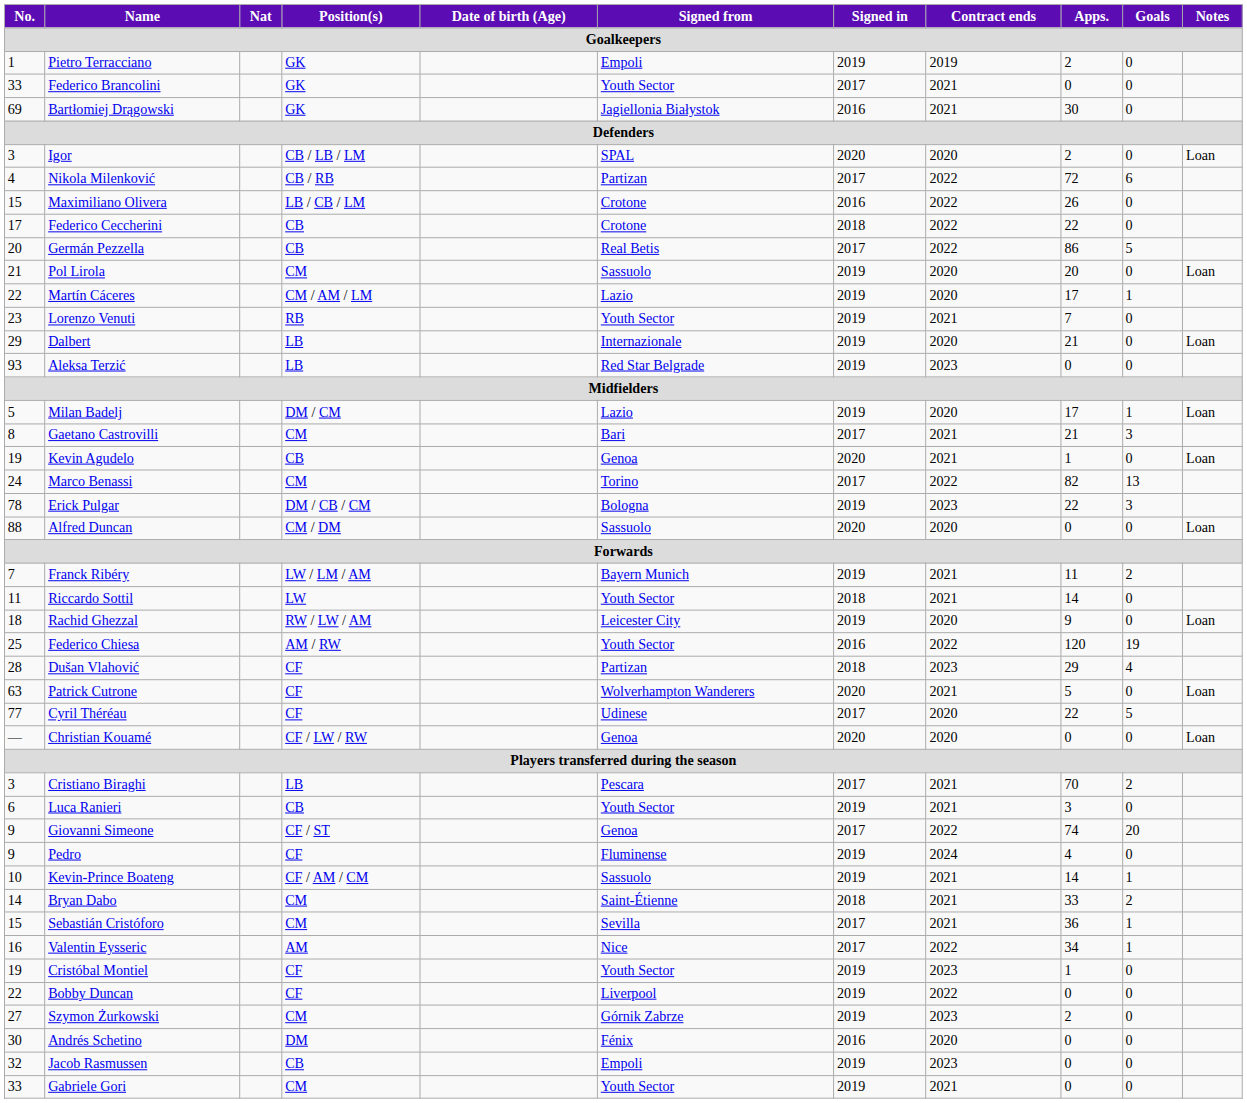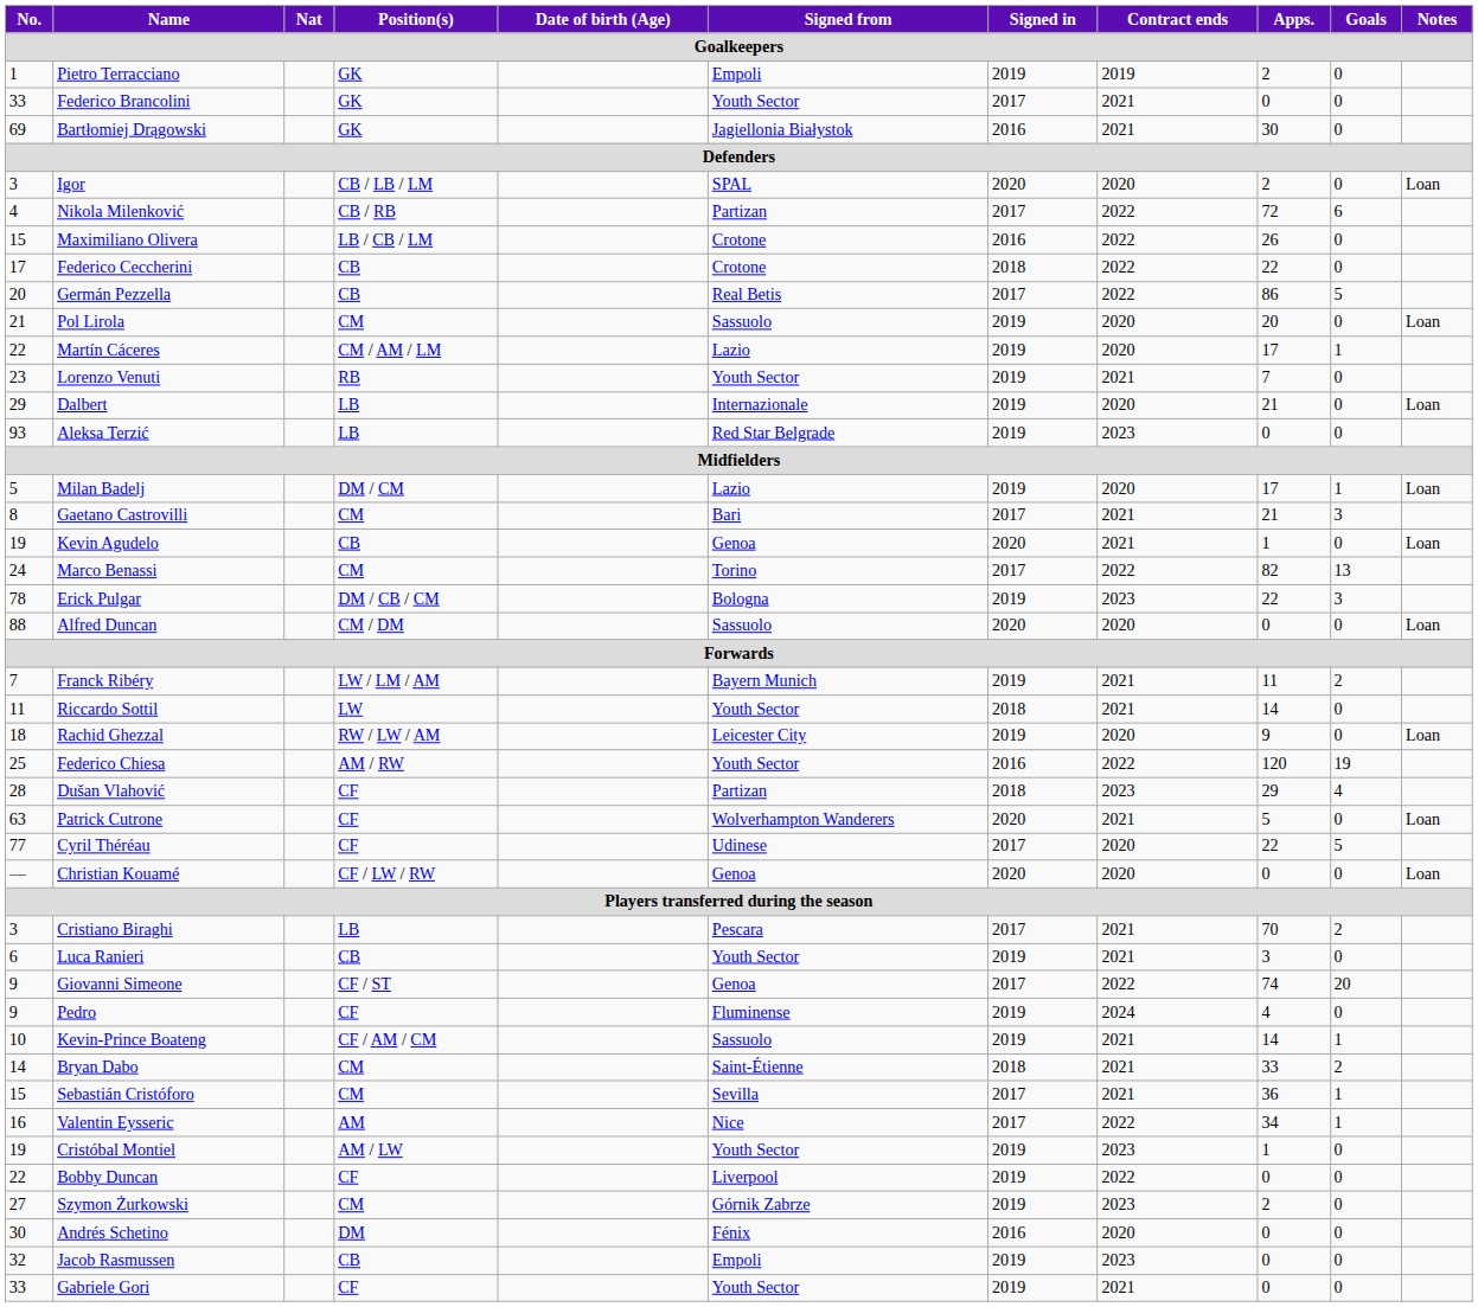 <table class="wikitable" style="text-align:left; font-size:90%; width:100%;">
 <tr>
 <th style="background:#5B0CB3; color:white; text-align:center;">No.</th>
 <th style="background:#5B0CB3; color:white; text-align:center;">Name</th>
 <th style="background:#5B0CB3; color:white; text-align:center;">Nat</th>
 <th style="background:#5B0CB3; color:white; text-align:center;">Position(s)</th>
 <th style="background:#5B0CB3; color:white; text-align:center;">Date of birth (Age)</th>
 <th style="background:#5B0CB3; color:white; text-align:center;">Signed from</th>
 <th style="background:#5B0CB3; color:white; text-align:center;">Signed in</th>
 <th style="background:#5B0CB3; color:white; text-align:center;">Contract ends</th>
 <th style="background:#5B0CB3; color:white; text-align:center;">Apps.</th>
 <th style="background:#5B0CB3; color:white; text-align:center;">Goals</th>
 <th style="background:#5B0CB3; color:white; text-align:center;">Notes</th>
 </tr>
 <tr>
 <th colspan=11 style="background:#DCDCDC; text-align:center;">Goalkeepers</th>
 </tr>
 <tr>
 <td>1</td>
 <td><a href='#'>Pietro Terracciano</a></td>
 <td></td>
 <td><a href='#'>GK</a></td>
 <td></td>
 <td> <a href='#'>Empoli</a></td>
 <td>2019</td>
 <td>2019</td>
 <td>2</td>
 <td>0</td>
 <td></td>
 </tr>
 <tr>
 <td>33</td>
 <td><a href='#'>Federico Brancolini</a></td>
 <td></td>
 <td><a href='#'>GK</a></td>
 <td></td>
 <td> <a href='#'>Youth Sector</a></td>
 <td>2017</td>
 <td>2021</td>
 <td>0</td>
 <td>0</td>
 <td></td>
 </tr>
 <tr>
 <td>69</td>
 <td><a href='#'>Bartłomiej Drągowski</a></td>
 <td></td>
 <td><a href='#'>GK</a></td>
 <td></td>
 <td> <a href='#'>Jagiellonia Białystok</a></td>
 <td>2016</td>
 <td>2021</td>
 <td>30</td>
 <td>0</td>
 <td></td>
 </tr>
 <tr>
 <th colspan=11 style="background:#DCDCDC; text-align:center;">Defenders</th>
 </tr>
 <tr>
 <td>3</td>
 <td><a href='#'>Igor</a></td>
 <td></td>
 <td><a href='#'>CB</a> / <a href='#'>LB</a> / <a href='#'>LM</a></td>
 <td></td>
 <td> <a href='#'>SPAL</a></td>
 <td>2020</td>
 <td>2020</td>
 <td>2</td>
 <td>0</td>
 <td>Loan</td>
 </tr>
 <tr>
 <td>4</td>
 <td><a href='#'>Nikola Milenković</a></td>
 <td></td>
 <td><a href='#'>CB</a> / <a href='#'>RB</a></td>
 <td></td>
 <td> <a href='#'>Partizan</a></td>
 <td>2017</td>
 <td>2022</td>
 <td>72</td>
 <td>6</td>
 <td></td>
 </tr>
 <tr>
 <td>15</td>
 <td><a href='#'>Maximiliano Olivera</a></td>
 <td></td>
 <td><a href='#'>LB</a> / <a href='#'>CB</a> / <a href='#'>LM</a></td>
 <td></td>
 <td> <a href='#'>Crotone</a></td>
 <td>2016</td>
 <td>2022</td>
 <td>26</td>
 <td>0</td>
 <td></td>
 </tr>
 <tr>
 <td>17</td>
 <td><a href='#'>Federico Ceccherini</a></td>
 <td></td>
 <td><a href='#'>CB</a></td>
 <td></td>
 <td> <a href='#'>Crotone</a></td>
 <td>2018</td>
 <td>2022</td>
 <td>22</td>
 <td>0</td>
 <td></td>
 </tr>
 <tr>
 <td>20</td>
 <td><a href='#'>Germán Pezzella</a></td>
 <td></td>
 <td><a href='#'>CB</a></td>
 <td></td>
 <td> <a href='#'>Real Betis</a></td>
 <td>2017</td>
 <td>2022</td>
 <td>86</td>
 <td>5</td>
 <td></td>
 </tr>
 <tr>
 <td>21</td>
 <td><a href='#'>Pol Lirola</a></td>
 <td></td>
 <td><a href='#'>CM</a></td>
 <td></td>
 <td> <a href='#'>Sassuolo</a></td>
 <td>2019</td>
 <td>2020</td>
 <td>20</td>
 <td>0</td>
 <td>Loan</td>
 </tr>
 <tr>
 <td>22</td>
 <td><a href='#'>Martín Cáceres</a></td>
 <td></td>
 <td><a href='#'>CM</a> / <a href='#'>AM</a> / <a href='#'>LM</a></td>
 <td></td>
 <td> <a href='#'>Lazio</a></td>
 <td>2019</td>
 <td>2020</td>
 <td>17</td>
 <td>1</td>
 <td></td>
 </tr>
 <tr>
 <td>23</td>
 <td><a href='#'>Lorenzo Venuti</a></td>
 <td></td>
 <td><a href='#'>RB</a></td>
 <td></td>
 <td> <a href='#'>Youth Sector</a></td>
 <td>2019</td>
 <td>2021</td>
 <td>7</td>
 <td>0</td>
 <td></td>
 </tr>
 <tr>
 <td>29</td>
 <td><a href='#'>Dalbert</a></td>
 <td></td>
 <td><a href='#'>LB</a></td>
 <td></td>
 <td> <a href='#'>Internazionale</a></td>
 <td>2019</td>
 <td>2020</td>
 <td>21</td>
 <td>0</td>
 <td>Loan</td>
 </tr>
 <tr>
 <td>93</td>
 <td><a href='#'>Aleksa Terzić</a></td>
 <td></td>
 <td><a href='#'>LB</a></td>
 <td></td>
 <td> <a href='#'>Red Star Belgrade</a></td>
 <td>2019</td>
 <td>2023</td>
 <td>0</td>
 <td>0</td>
 <td></td>
 </tr>
 <tr>
 <th colspan=11 style="background:#DCDCDC; text-align:center;">Midfielders</th>
 </tr>
 <tr>
 <td>5</td>
 <td><a href='#'>Milan Badelj</a></td>
 <td></td>
 <td><a href='#'>DM</a> / <a href='#'>CM</a></td>
 <td></td>
 <td> <a href='#'>Lazio</a></td>
 <td>2019</td>
 <td>2020</td>
 <td>17</td>
 <td>1</td>
 <td>Loan</td>
 </tr>
 <tr>
 <td>8</td>
 <td><a href='#'>Gaetano Castrovilli</a></td>
 <td></td>
 <td><a href='#'>CM</a></td>
 <td></td>
 <td> <a href='#'>Bari</a></td>
 <td>2017</td>
 <td>2021</td>
 <td>21</td>
 <td>3</td>
 <td></td>
 </tr>
 <tr>
 <td>19</td>
 <td><a href='#'>Kevin Agudelo</a></td>
 <td></td>
 <td><a href='#'>CB</a></td>
 <td></td>
 <td> <a href='#'>Genoa</a></td>
 <td>2020</td>
 <td>2021</td>
 <td>1</td>
 <td>0</td>
 <td>Loan</td>
 </tr>
 <tr>
 <td>24</td>
 <td><a href='#'>Marco Benassi</a></td>
 <td></td>
 <td><a href='#'>CM</a></td>
 <td></td>
 <td> <a href='#'>Torino</a></td>
 <td>2017</td>
 <td>2022</td>
 <td>82</td>
 <td>13</td>
 <td></td>
 </tr>
 <tr>
 <td>78</td>
 <td><a href='#'>Erick Pulgar</a></td>
 <td></td>
 <td><a href='#'>DM</a> / <a href='#'>CB</a> / <a href='#'>CM</a></td>
 <td></td>
 <td> <a href='#'>Bologna</a></td>
 <td>2019</td>
 <td>2023</td>
 <td>22</td>
 <td>3</td>
 <td></td>
 </tr>
 <tr>
 <td>88</td>
 <td><a href='#'>Alfred Duncan</a></td>
 <td></td>
 <td><a href='#'>CM</a> / <a href='#'>DM</a></td>
 <td></td>
 <td> <a href='#'>Sassuolo</a></td>
 <td>2020</td>
 <td>2020</td>
 <td>0</td>
 <td>0</td>
 <td>Loan</td>
 </tr>
 <tr>
 <th colspan=11 style="background:#DCDCDC; text-align:center;">Forwards</th>
 </tr>
 <tr>
 <td>7</td>
 <td><a href='#'>Franck Ribéry</a></td>
 <td></td>
 <td><a href='#'>LW</a> / <a href='#'>LM</a> / <a href='#'>AM</a></td>
 <td></td>
 <td> <a href='#'>Bayern Munich</a></td>
 <td>2019</td>
 <td>2021</td>
 <td>11</td>
 <td>2</td>
 <td></td>
 </tr>
 <tr>
 <td>11</td>
 <td><a href='#'>Riccardo Sottil</a></td>
 <td></td>
 <td><a href='#'>LW</a></td>
 <td></td>
 <td> <a href='#'>Youth Sector</a></td>
 <td>2018</td>
 <td>2021</td>
 <td>14</td>
 <td>0</td>
 <td></td>
 </tr>
 <tr>
 <td>18</td>
 <td><a href='#'>Rachid Ghezzal</a></td>
 <td></td>
 <td><a href='#'>RW</a> / <a href='#'>LW</a> / <a href='#'>AM</a></td>
 <td></td>
 <td> <a href='#'>Leicester City</a></td>
 <td>2019</td>
 <td>2020</td>
 <td>9</td>
 <td>0</td>
 <td>Loan</td>
 </tr>
 <tr>
 <td>25</td>
 <td><a href='#'>Federico Chiesa</a></td>
 <td></td>
 <td><a href='#'>AM</a> / <a href='#'>RW</a></td>
 <td></td>
 <td> <a href='#'>Youth Sector</a></td>
 <td>2016</td>
 <td>2022</td>
 <td>120</td>
 <td>19</td>
 <td></td>
 </tr>
 <tr>
 <td>28</td>
 <td><a href='#'>Dušan Vlahović</a></td>
 <td></td>
 <td><a href='#'>CF</a></td>
 <td></td>
 <td> <a href='#'>Partizan</a></td>
 <td>2018</td>
 <td>2023</td>
 <td>29</td>
 <td>4</td>
 <td></td>
 </tr>
 <tr>
 <td>63</td>
 <td><a href='#'>Patrick Cutrone</a></td>
 <td></td>
 <td><a href='#'>CF</a></td>
 <td></td>
 <td> <a href='#'>Wolverhampton Wanderers</a></td>
 <td>2020</td>
 <td>2021</td>
 <td>5</td>
 <td>0</td>
 <td>Loan</td>
 </tr>
 <tr>
 <td>77</td>
 <td><a href='#'>Cyril Théréau</a></td>
 <td></td>
 <td><a href='#'>CF</a></td>
 <td></td>
 <td> <a href='#'>Udinese</a></td>
 <td>2017</td>
 <td>2020</td>
 <td>22</td>
 <td>5</td>
 <td></td>
 </tr>
 <tr>
 <td>—</td>
 <td><a href='#'>Christian Kouamé</a></td>
 <td></td>
 <td><a href='#'>CF</a> / <a href='#'>LW</a> / <a href='#'>RW</a></td>
 <td></td>
 <td> <a href='#'>Genoa</a></td>
 <td>2020</td>
 <td>2020</td>
 <td>0</td>
 <td>0</td>
 <td>Loan</td>
 </tr>
 <tr>
 <th colspan=11 style="background:#DCDCDC; text-align:center;">Players transferred during the season</th>
 </tr>
 <tr>
 <td>3</td>
 <td><a href='#'>Cristiano Biraghi</a></td>
 <td></td>
 <td><a href='#'>LB</a></td>
 <td></td>
 <td> <a href='#'>Pescara</a></td>
 <td>2017</td>
 <td>2021</td>
 <td>70</td>
 <td>2</td>
 <td></td>
 </tr>
 <tr>
 <td>6</td>
 <td><a href='#'>Luca Ranieri</a></td>
 <td></td>
 <td><a href='#'>CB</a></td>
 <td></td>
 <td> <a href='#'>Youth Sector</a></td>
 <td>2019</td>
 <td>2021</td>
 <td>3</td>
 <td>0</td>
 <td></td>
 </tr>
 <tr>
 <td>9</td>
 <td><a href='#'>Giovanni Simeone</a></td>
 <td></td>
 <td><a href='#'>CF</a> / <a href='#'>ST</a></td>
 <td></td>
 <td> <a href='#'>Genoa</a></td>
 <td>2017</td>
 <td>2022</td>
 <td>74</td>
 <td>20</td>
 <td></td>
 </tr>
 <tr>
 <td>9</td>
 <td><a href='#'>Pedro</a></td>
 <td></td>
 <td><a href='#'>CF</a></td>
 <td></td>
 <td> <a href='#'>Fluminense</a></td>
 <td>2019</td>
 <td>2024</td>
 <td>4</td>
 <td>0</td>
 <td></td>
 </tr>
 <tr>
 <td>10</td>
 <td><a href='#'>Kevin-Prince Boateng</a></td>
 <td></td>
 <td><a href='#'>CF</a> / <a href='#'>AM</a> / <a href='#'>CM</a></td>
 <td></td>
 <td> <a href='#'>Sassuolo</a></td>
 <td>2019</td>
 <td>2021</td>
 <td>14</td>
 <td>1</td>
 <td></td>
 </tr>
 <tr>
 <td>14</td>
 <td><a href='#'>Bryan Dabo</a></td>
 <td></td>
 <td><a href='#'>CM</a></td>
 <td></td>
 <td> <a href='#'>Saint-Étienne</a></td>
 <td>2018</td>
 <td>2021</td>
 <td>33</td>
 <td>2</td>
 <td></td>
 </tr>
 <tr>
 <td>15</td>
 <td><a href='#'>Sebastián Cristóforo</a></td>
 <td></td>
 <td><a href='#'>CM</a></td>
 <td></td>
 <td> <a href='#'>Sevilla</a></td>
 <td>2017</td>
 <td>2021</td>
 <td>36</td>
 <td>1</td>
 <td></td>
 </tr>
 <tr>
 <td>16</td>
 <td><a href='#'>Valentin Eysseric</a></td>
 <td></td>
 <td><a href='#'>AM</a></td>
 <td></td>
 <td> <a href='#'>Nice</a></td>
 <td>2017</td>
 <td>2022</td>
 <td>34</td>
 <td>1</td>
 <td></td>
 </tr>
 <tr>
 <td>19</td>
 <td><a href='#'>Cristóbal Montiel</a></td>
 <td></td>
-<td><a href='#'>CF</a></td>
+<td><a href='#'>AM</a> / <a href='#'>LW</a></td>
 <td></td>
 <td> <a href='#'>Youth Sector</a></td>
 <td>2019</td>
 <td>2023</td>
 <td>1</td>
 <td>0</td>
 <td></td>
 </tr>
 <tr>
 <td>22</td>
 <td><a href='#'>Bobby Duncan</a></td>
 <td></td>
 <td><a href='#'>CF</a></td>
 <td></td>
 <td> <a href='#'>Liverpool</a></td>
 <td>2019</td>
 <td>2022</td>
 <td>0</td>
 <td>0</td>
 <td></td>
 </tr>
 <tr>
 <td>27</td>
 <td><a href='#'>Szymon Żurkowski</a></td>
 <td></td>
 <td><a href='#'>CM</a></td>
 <td></td>
 <td> <a href='#'>Górnik Zabrze</a></td>
 <td>2019</td>
 <td>2023</td>
 <td>2</td>
 <td>0</td>
 <td></td>
 </tr>
 <tr>
 <td>30</td>
 <td><a href='#'>Andrés Schetino</a></td>
 <td></td>
 <td><a href='#'>DM</a></td>
 <td></td>
 <td> <a href='#'>Fénix</a></td>
 <td>2016</td>
 <td>2020</td>
 <td>0</td>
 <td>0</td>
 <td></td>
 </tr>
 <tr>
 <td>32</td>
 <td><a href='#'>Jacob Rasmussen</a></td>
 <td></td>
 <td><a href='#'>CB</a></td>
 <td></td>
 <td> <a href='#'>Empoli</a></td>
 <td>2019</td>
 <td>2023</td>
 <td>0</td>
 <td>0</td>
 <td></td>
 </tr>
 <tr>
 <td>33</td>
 <td><a href='#'>Gabriele Gori</a></td>
 <td></td>
-<td><a href='#'>CM</a></td>
+<td><a href='#'>CF</a></td>
 <td></td>
 <td> <a href='#'>Youth Sector</a></td>
 <td>2019</td>
 <td>2021</td>
 <td>0</td>
 <td>0</td>
 <td></td>
 </tr>
 </table>
